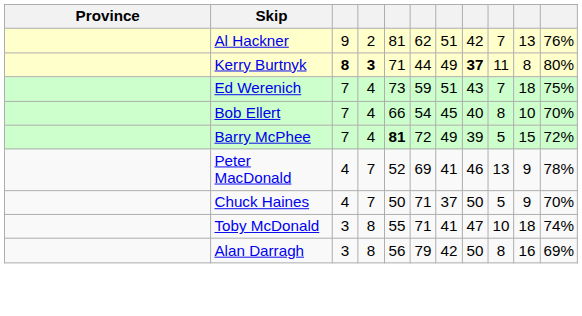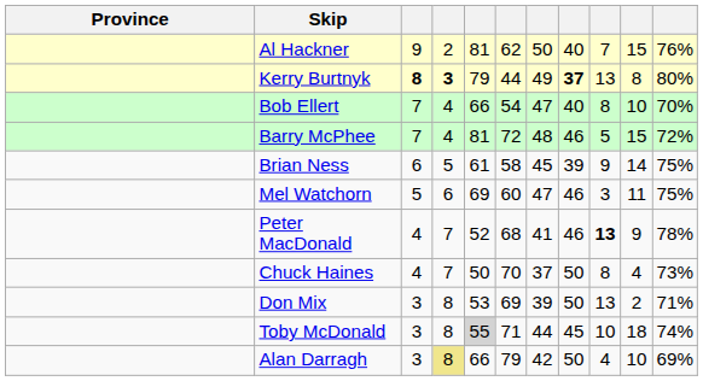 <table class=wikitable style="text-align: center;">
 <tr>
 <th bgcolor="#efefef" width="210">Province</th>
 <th bgcolor="#efefef" width="120">Skip</th>
 <th width=20></th>
 <th width=20></th>
 <th width=20></th>
 <th width=20></th>
 <th width=20></th>
 <th width=20></th>
 <th width=20></th>
 <th width=20></th>
 <th width=20></th>
 </tr>
 <tr bgcolor=#ffffcc>
 <td style="text-align: left;"></td>
 <td style="text-align: left;"><a href='#'>Al Hackner</a></td>
 <td>9</td>
 <td>2</td>
 <td>81</td>
 <td>62</td>
-<td>51</td>
-<td>42</td>
+<td>50</td>
+<td>40</td>
 <td>7</td>
-<td>13</td>
+<td>15</td>
 <td>76%</td>
 </tr>
 <tr bgcolor=#ffffcc>
 <td style="text-align: left;"></td>
 <td style="text-align: left;"><a href='#'>Kerry Burtnyk</a></td>
 <td><strong>8</strong></td>
 <td><strong>3</strong></td>
-<td>71</td>
+<td>79</td>
 <td>44</td>
 <td>49</td>
 <td><strong>37</strong></td>
-<td>11</td>
+<td>13</td>
 <td>8</td>
 <td>80%</td>
-</tr>
-<tr bgcolor=#ccffcc>
-<td style="text-align: left;"></td>
-<td style="text-align: left;"><a href='#'>Ed Werenich</a></td>
-<td>7</td>
-<td>4</td>
-<td>73</td>
-<td>59</td>
-<td>51</td>
-<td>43</td>
-<td>7</td>
-<td>18</td>
-<td>75%</td>
 </tr>
 <tr bgcolor=#ccffcc>
 <td style="text-align: left;"></td>
 <td style="text-align: left;"><a href='#'>Bob Ellert</a></td>
 <td>7</td>
 <td>4</td>
 <td>66</td>
 <td>54</td>
-<td>45</td>
+<td>47</td>
 <td>40</td>
 <td>8</td>
 <td>10</td>
 <td>70%</td>
 </tr>
 <tr bgcolor=#ccffcc>
 <td style="text-align: left;"></td>
 <td style="text-align: left;"><a href='#'>Barry McPhee</a></td>
 <td>7</td>
 <td>4</td>
-<td><strong>81</strong></td>
+<td>81</td>
 <td>72</td>
-<td>49</td>
-<td>39</td>
+<td>48</td>
+<td>46</td>
 <td>5</td>
 <td>15</td>
 <td>72%</td>
+</tr>
+<tr>
+<td style="text-align: left;"></td>
+<td style="text-align: left;"><a href='#'>Brian Ness</a></td>
+<td>6</td>
+<td>5</td>
+<td>61</td>
+<td>58</td>
+<td>45</td>
+<td>39</td>
+<td>9</td>
+<td>14</td>
+<td>75%</td>
+</tr>
+<tr>
+<td style="text-align: left;"></td>
+<td style="text-align: left;"><a href='#'>Mel Watchorn</a></td>
+<td>5</td>
+<td>6</td>
+<td>69</td>
+<td>60</td>
+<td>47</td>
+<td>46</td>
+<td>3</td>
+<td>11</td>
+<td>75%</td>
 </tr>
 <tr>
 <td style="text-align: left;"></td>
 <td style="text-align: left;"><a href='#'>Peter MacDonald</a></td>
 <td>4</td>
 <td>7</td>
 <td>52</td>
-<td>69</td>
+<td>68</td>
 <td>41</td>
 <td>46</td>
-<td>13</td>
+<td><strong>13</strong></td>
 <td>9</td>
 <td>78%</td>
 </tr>
 <tr>
 <td style="text-align: left;"></td>
 <td style="text-align: left;"><a href='#'>Chuck Haines</a></td>
 <td>4</td>
 <td>7</td>
 <td>50</td>
-<td>71</td>
+<td>70</td>
 <td>37</td>
 <td>50</td>
-<td>5</td>
-<td>9</td>
-<td>70%</td>
+<td>8</td>
+<td>4</td>
+<td>73%</td>
+</tr>
+<tr>
+<td style="text-align: left;"></td>
+<td style="text-align: left;"><a href='#'>Don Mix</a></td>
+<td>3</td>
+<td>8</td>
+<td>53</td>
+<td>69</td>
+<td>39</td>
+<td>50</td>
+<td>13</td>
+<td>2</td>
+<td>71%</td>
 </tr>
 <tr>
 <td style="text-align: left;"></td>
 <td style="text-align: left;"><a href='#'>Toby McDonald</a></td>
 <td>3</td>
 <td>8</td>
-<td>55</td>
+<td style="background: lightgrey;">55</td>
 <td>71</td>
-<td>41</td>
-<td>47</td>
+<td>44</td>
+<td>45</td>
 <td>10</td>
 <td>18</td>
 <td>74%</td>
 </tr>
 <tr>
 <td style="text-align: left;"></td>
 <td style="text-align: left;"><a href='#'>Alan Darragh</a></td>
 <td>3</td>
-<td>8</td>
-<td>56</td>
+<td style="background: khaki;">8</td>
+<td>66</td>
 <td>79</td>
 <td>42</td>
 <td>50</td>
-<td>8</td>
-<td>16</td>
+<td>4</td>
+<td>10</td>
 <td>69%</td>
 </tr>
 </table>
